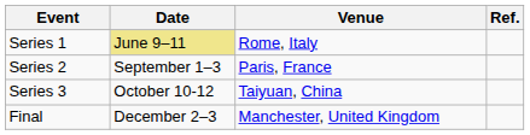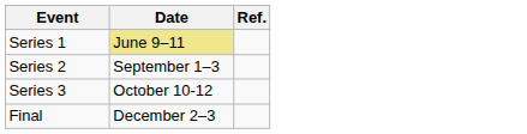 <table class=wikitable>
 <tr>
 <th width=100>Event</th>
 <th width=120>Date</th>
-<th width=250>Venue</th>
 <th width=30>Ref.</th>
 </tr>
 <tr>
 <td>Series 1</td>
 <td style="background: khaki;">June 9–11</td>
-<td> <a href='#'>Rome</a>, <a href='#'>Italy</a></td>
 <td></td>
 </tr>
 <tr>
 <td>Series 2</td>
 <td>September 1–3</td>
-<td> <a href='#'>Paris</a>, <a href='#'>France</a></td>
 <td></td>
 </tr>
 <tr>
 <td>Series 3</td>
 <td>October 10-12</td>
-<td> <a href='#'>Taiyuan</a>, <a href='#'>China</a></td>
 <td></td>
 </tr>
 <tr>
 <td>Final</td>
 <td>December 2–3</td>
-<td> <a href='#'>Manchester</a>, <a href='#'>United Kingdom</a></td>
 <td></td>
 </tr>
 </table>
